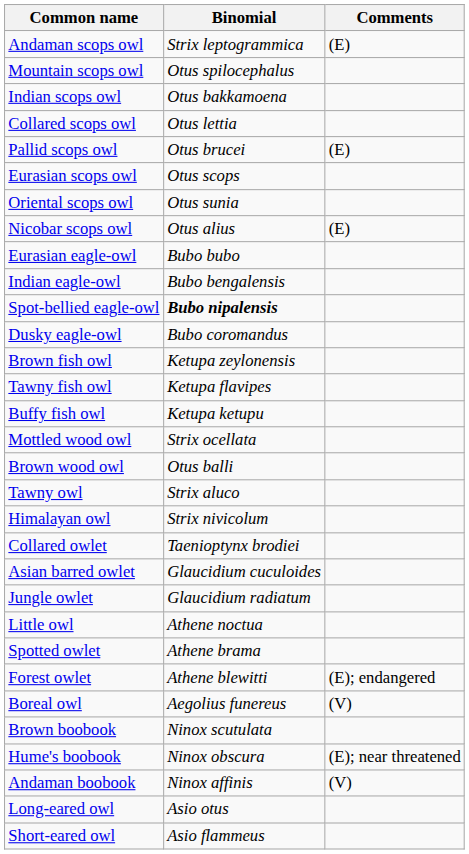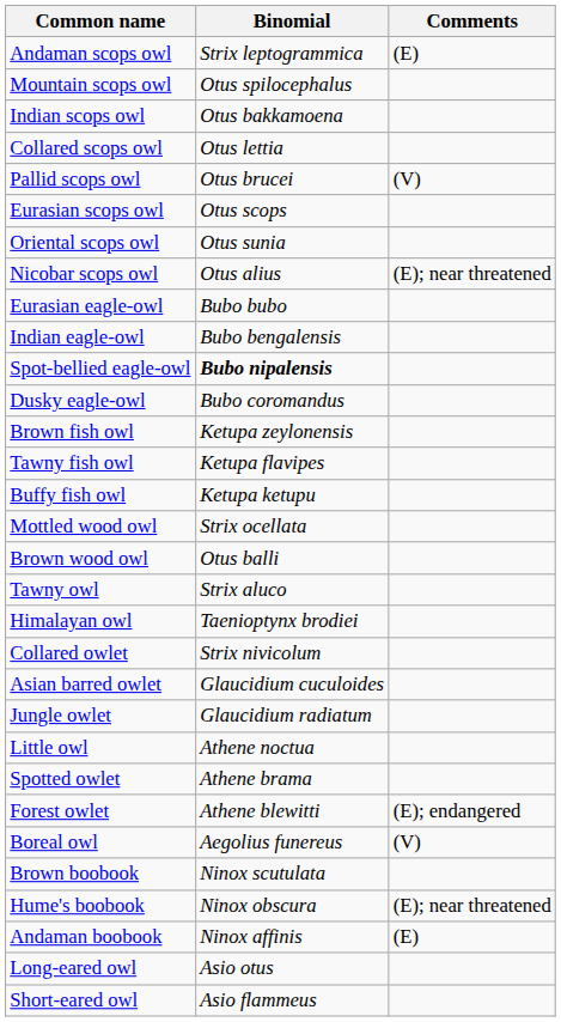 <table class="wikitable">
 <tr>
 <th>Common name</th>
 <th>Binomial</th>
 <th>Comments</th>
 </tr>
 <tr>
 <td><a href='#'>Andaman scops owl</a></td>
 <td><em>Strix leptogrammica</em></td>
 <td>(E)</td>
 </tr>
 <tr>
 <td><a href='#'>Mountain scops owl</a></td>
 <td><em>Otus spilocephalus</em></td>
 <td></td>
 </tr>
 <tr>
 <td><a href='#'>Indian scops owl</a></td>
 <td><em>Otus bakkamoena</em></td>
 <td></td>
 </tr>
 <tr>
 <td><a href='#'>Collared scops owl</a></td>
 <td><em>Otus lettia</em></td>
 <td></td>
 </tr>
 <tr>
 <td><a href='#'>Pallid scops owl</a></td>
 <td><em>Otus brucei</em></td>
-<td>(E)</td>
+<td>(V)</td>
 </tr>
 <tr>
 <td><a href='#'>Eurasian scops owl</a></td>
 <td><em>Otus scops</em></td>
 <td></td>
 </tr>
 <tr>
 <td><a href='#'>Oriental scops owl</a></td>
 <td><em>Otus sunia</em></td>
 <td></td>
 </tr>
 <tr>
 <td><a href='#'>Nicobar scops owl</a></td>
 <td><em>Otus alius</em></td>
-<td>(E)</td>
+<td>(E); near threatened</td>
 </tr>
 <tr>
 <td><a href='#'>Eurasian eagle-owl</a></td>
 <td><em>Bubo bubo</em></td>
 <td></td>
 </tr>
 <tr>
 <td><a href='#'>Indian eagle-owl</a></td>
 <td><em>Bubo bengalensis</em></td>
 <td></td>
 </tr>
 <tr>
 <td><a href='#'>Spot-bellied eagle-owl</a></td>
 <td><strong><em>Bubo nipalensis</em></strong></td>
 <td></td>
 </tr>
 <tr>
 <td><a href='#'>Dusky eagle-owl</a></td>
 <td><em>Bubo coromandus</em></td>
 <td></td>
 </tr>
 <tr>
 <td><a href='#'>Brown fish owl</a></td>
 <td><em>Ketupa zeylonensis</em></td>
 <td></td>
 </tr>
 <tr>
 <td><a href='#'>Tawny fish owl</a></td>
 <td><em>Ketupa flavipes</em></td>
 <td></td>
 </tr>
 <tr>
 <td><a href='#'>Buffy fish owl</a></td>
 <td><em>Ketupa ketupu</em></td>
 <td></td>
 </tr>
 <tr>
 <td><a href='#'>Mottled wood owl</a></td>
 <td><em>Strix ocellata</em></td>
 <td></td>
 </tr>
 <tr>
 <td><a href='#'>Brown wood owl</a></td>
 <td><em>Otus balli</em></td>
 <td></td>
 </tr>
 <tr>
 <td><a href='#'>Tawny owl</a></td>
 <td><em>Strix aluco</em></td>
 <td></td>
 </tr>
 <tr>
 <td><a href='#'>Himalayan owl</a></td>
-<td><em>Strix nivicolum</em></td>
+<td><em>Taenioptynx brodiei</em></td>
 <td></td>
 </tr>
 <tr>
 <td><a href='#'>Collared owlet</a></td>
-<td><em>Taenioptynx brodiei</em></td>
+<td><em>Strix nivicolum</em></td>
 <td></td>
 </tr>
 <tr>
 <td><a href='#'>Asian barred owlet</a></td>
 <td><em>Glaucidium cuculoides</em></td>
 <td></td>
 </tr>
 <tr>
 <td><a href='#'>Jungle owlet</a></td>
 <td><em>Glaucidium radiatum</em></td>
 <td></td>
 </tr>
 <tr>
 <td><a href='#'>Little owl</a></td>
 <td><em>Athene noctua</em></td>
 <td></td>
 </tr>
 <tr>
 <td><a href='#'>Spotted owlet</a></td>
 <td><em>Athene brama</em></td>
 <td></td>
 </tr>
 <tr>
 <td><a href='#'>Forest owlet</a></td>
 <td><em>Athene blewitti</em></td>
 <td>(E); endangered</td>
 </tr>
 <tr>
 <td><a href='#'>Boreal owl</a></td>
 <td><em>Aegolius funereus</em></td>
 <td>(V)</td>
 </tr>
 <tr>
 <td><a href='#'>Brown boobook</a></td>
 <td><em>Ninox scutulata</em></td>
 <td></td>
 </tr>
 <tr>
 <td><a href='#'>Hume's boobook</a></td>
 <td><em>Ninox obscura</em></td>
 <td>(E); near threatened</td>
 </tr>
 <tr>
 <td><a href='#'>Andaman boobook</a></td>
 <td><em>Ninox affinis</em></td>
-<td>(V)</td>
+<td>(E)</td>
 </tr>
 <tr>
 <td><a href='#'>Long-eared owl</a></td>
 <td><em>Asio otus</em></td>
 <td></td>
 </tr>
 <tr>
 <td><a href='#'>Short-eared owl</a></td>
 <td><em>Asio flammeus</em></td>
 <td></td>
 </tr>
 </table>
